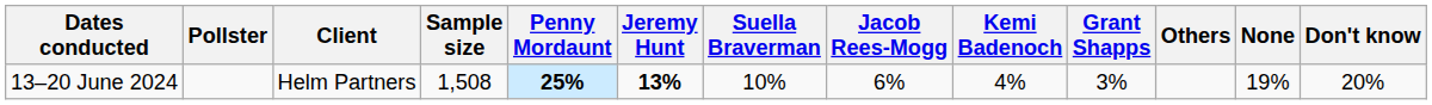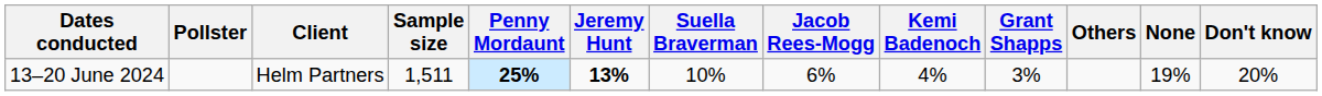 <table class="wikitable" style="font-size:90%;text-align:center">
 <tr>
 <th>Dates<br>conducted</th>
 <th>Pollster</th>
 <th>Client</th>
 <th>Sample<br>size</th>
 <th><a href='#'>Penny<br>Mordaunt</a></th>
 <th><a href='#'>Jeremy<br>Hunt</a></th>
 <th><a href='#'>Suella<br>Braverman</a></th>
 <th><a href='#'>Jacob<br>Rees-Mogg</a></th>
 <th><a href='#'>Kemi<br>Badenoch</a></th>
 <th><a href='#'>Grant<br>Shapps</a></th>
 <th>Others</th>
 <th>None</th>
 <th>Don't know</th>
 </tr>
 <tr>
 <td>13–20 June 2024</td>
 <td></td>
 <td>Helm Partners</td>
-<td>1,508</td>
+<td>1,511</td>
 <td style = "background:#CCEBFF;color:black"><strong>25%</strong></td>
 <td><strong>13%</strong></td>
 <td>10%</td>
 <td>6%</td>
 <td>4%</td>
 <td>3%</td>
 <td></td>
 <td>19%</td>
 <td>20%</td>
 </tr>
 </table>
